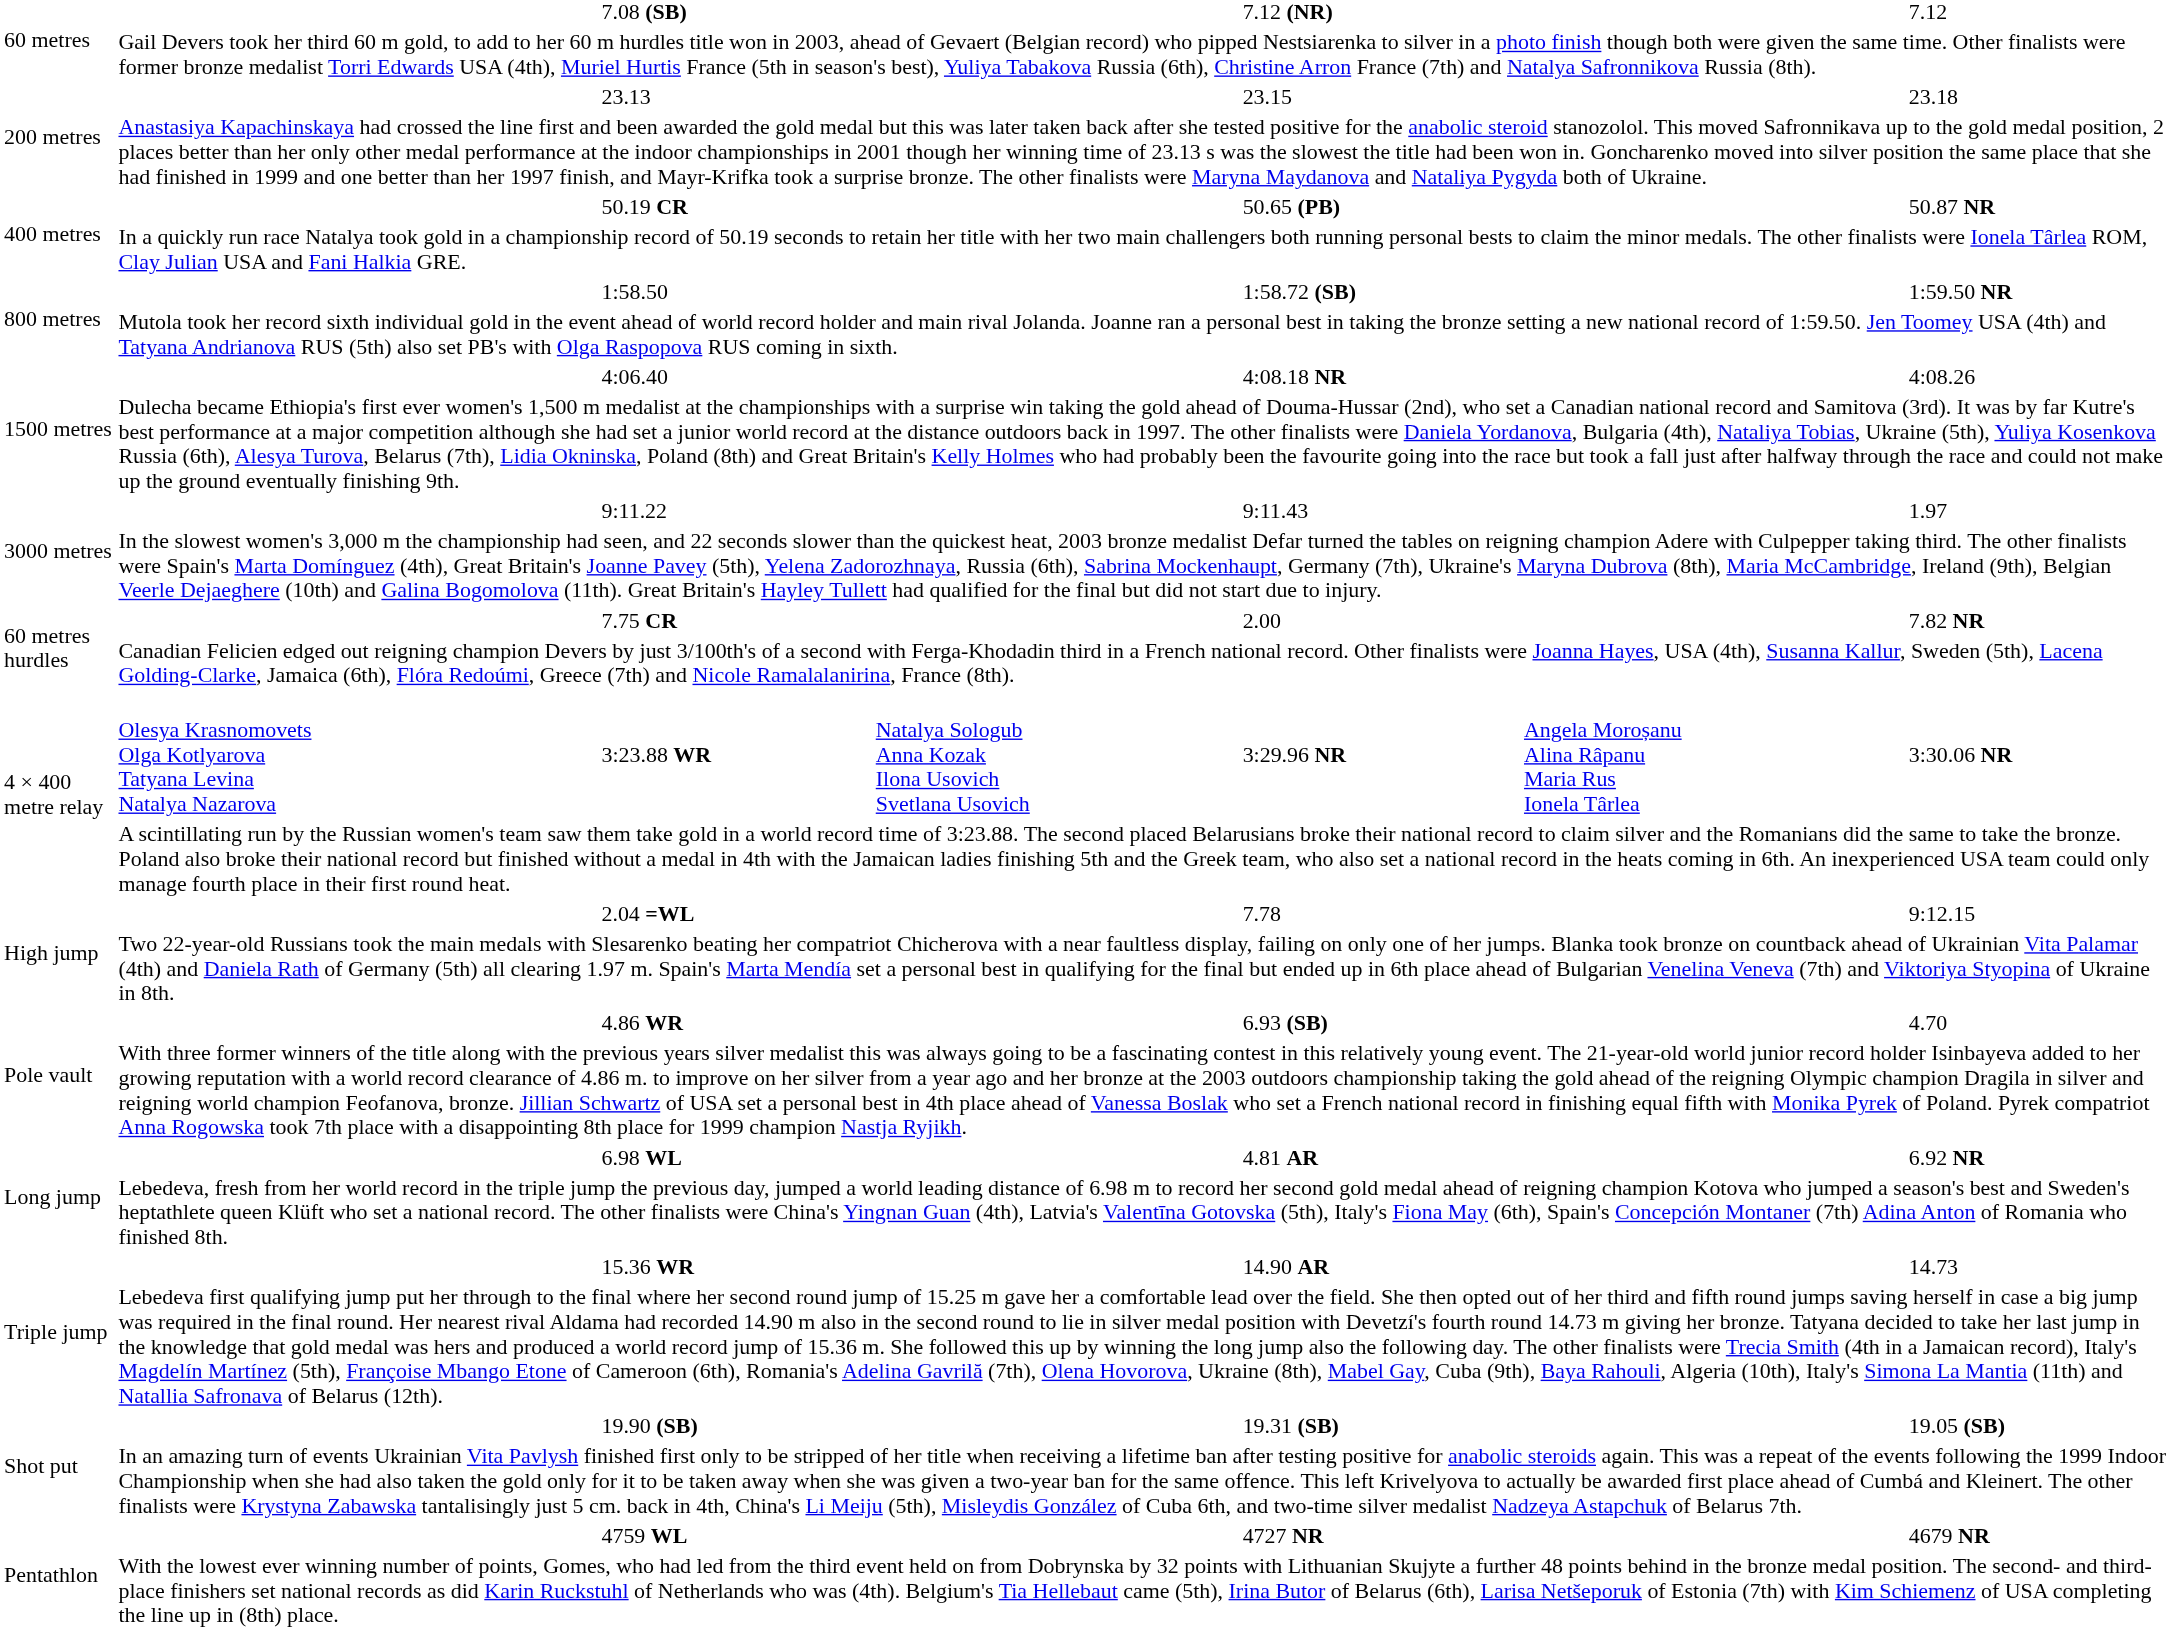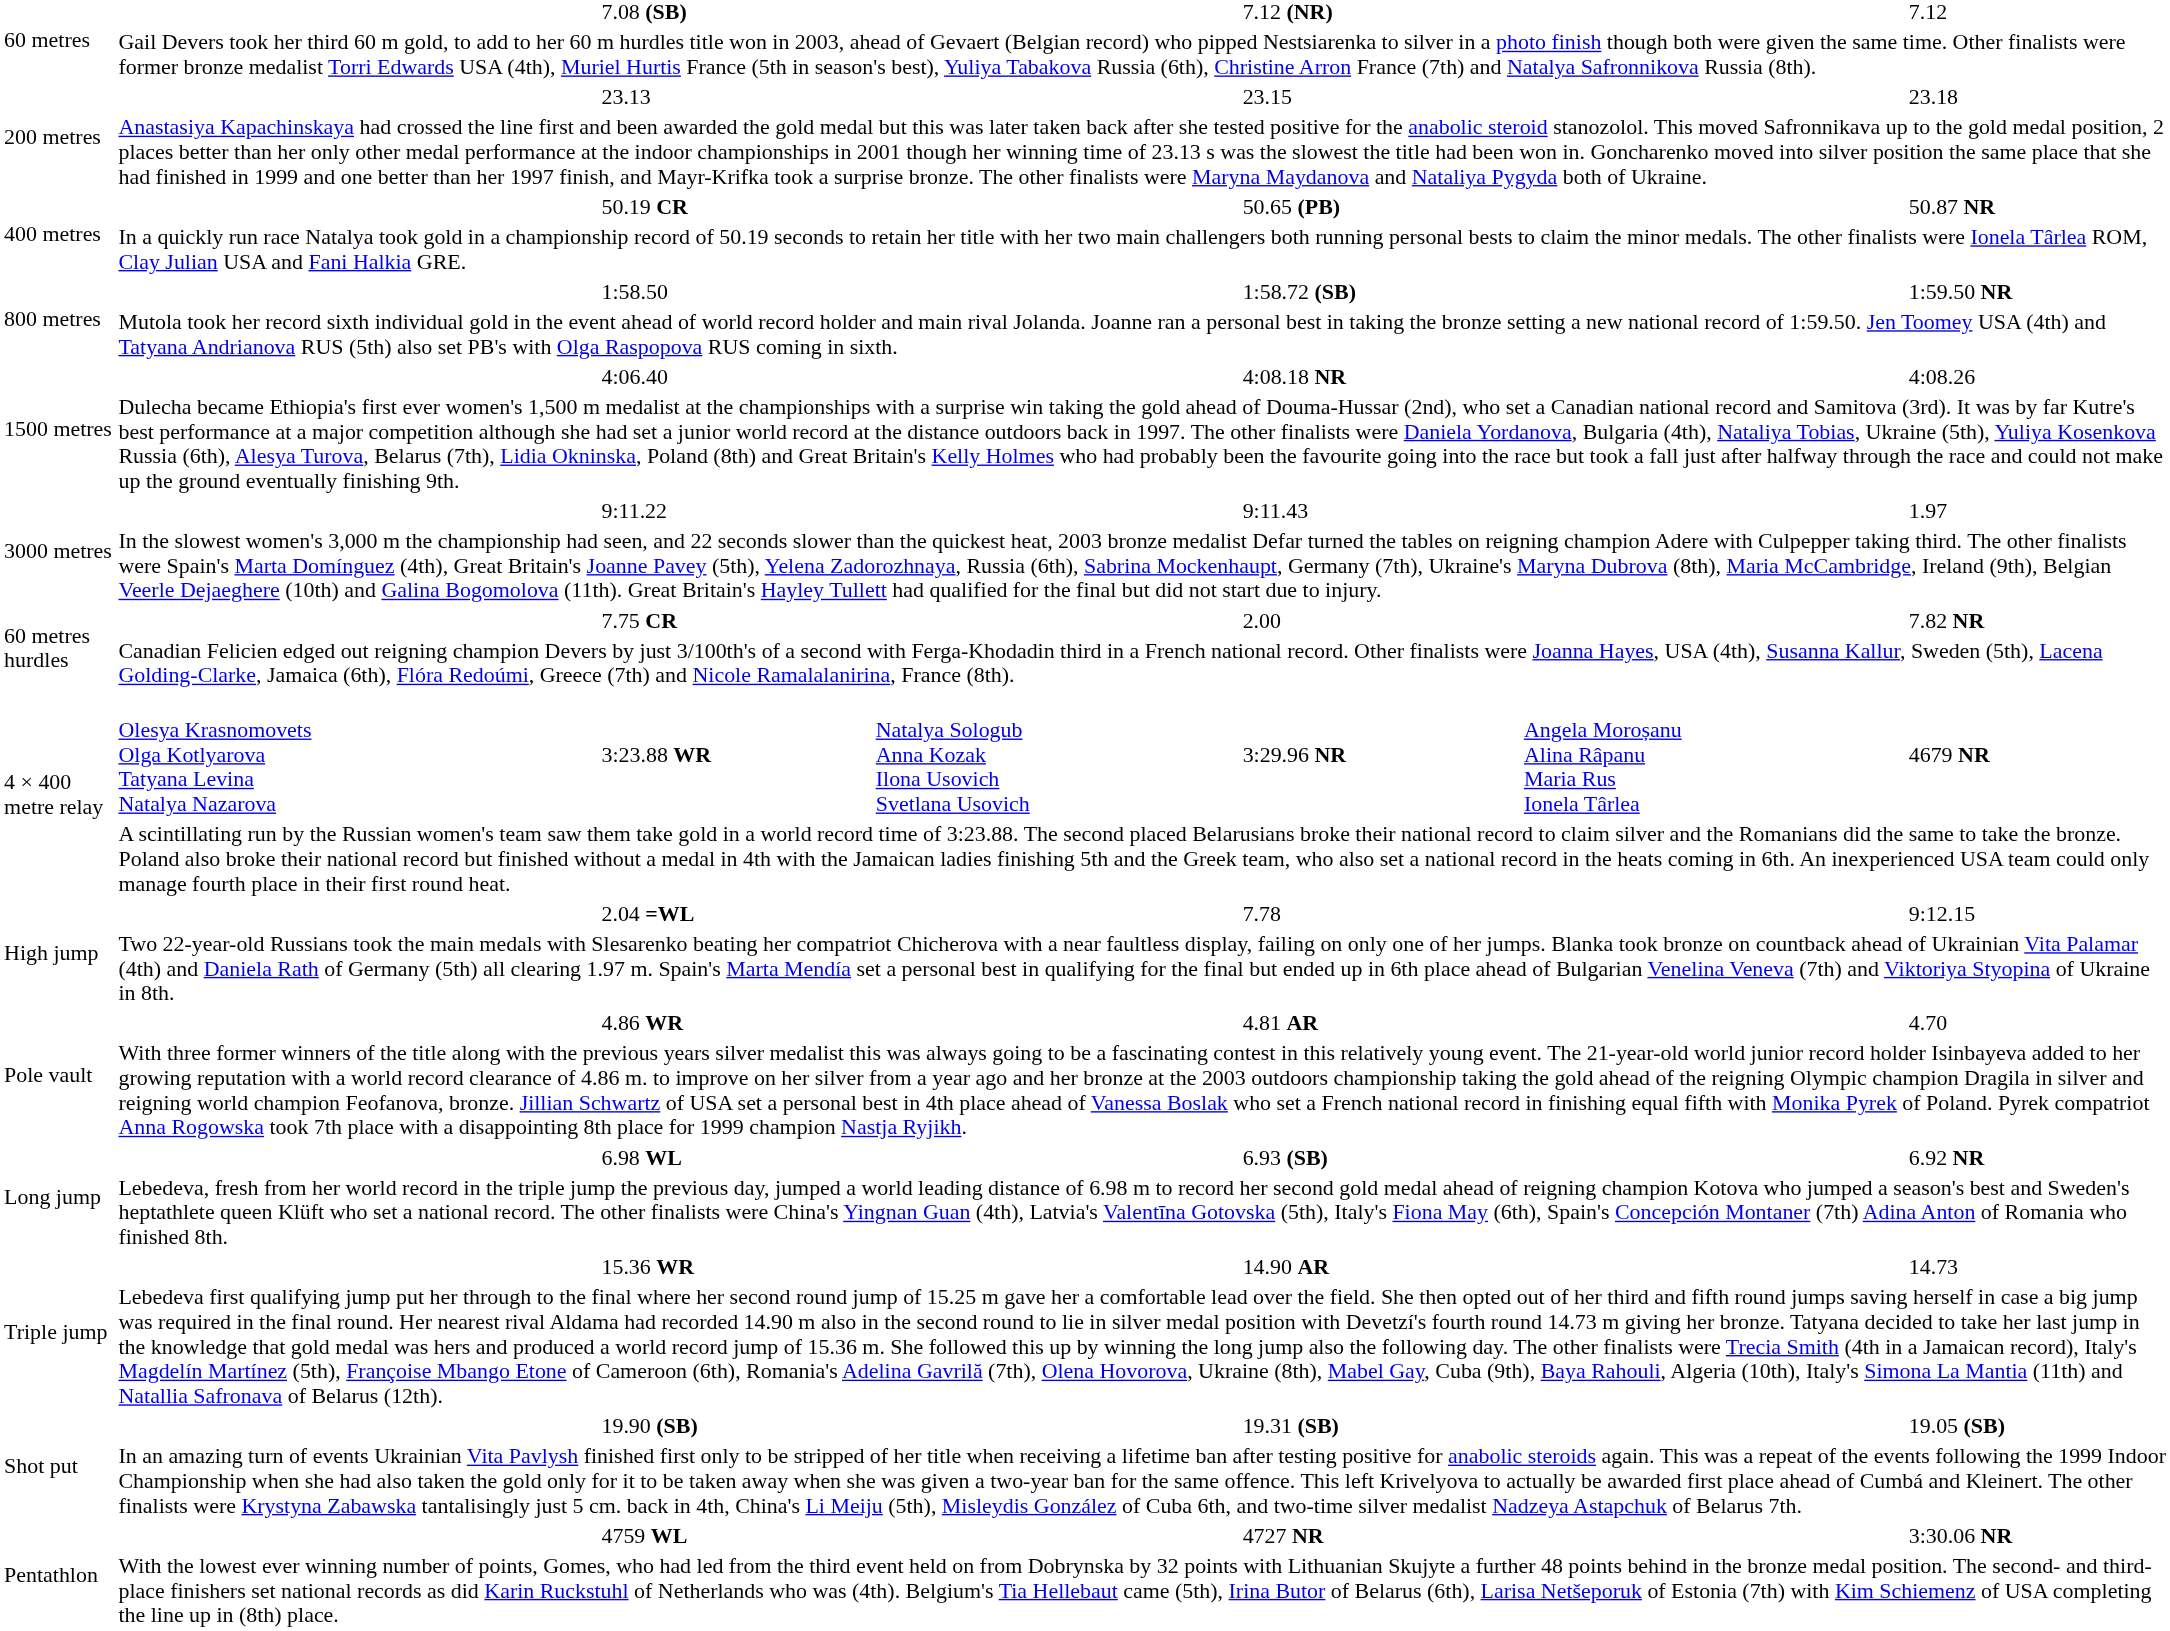 <table>
 <tr>
 <td rowspan=2>60 metres <br></td>
 <td></td>
 <td>7.08 <strong>(SB)</strong></td>
 <td></td>
 <td>7.12 <strong>(NR)</strong></td>
 <td></td>
 <td>7.12</td>
 </tr>
 <tr>
 <td colspan=6>Gail Devers took her third 60 m gold, to add to her 60 m hurdles title won in 2003, ahead of Gevaert (Belgian record) who pipped Nestsiarenka to silver in a <a href='#'>photo finish</a> though both were given the same time. Other finalists were former bronze medalist <a href='#'>Torri Edwards</a> USA (4th), <a href='#'>Muriel Hurtis</a> France (5th in season's best), <a href='#'>Yuliya Tabakova</a> Russia (6th), <a href='#'>Christine Arron</a> France (7th) and <a href='#'>Natalya Safronnikova</a> Russia (8th).</td>
 </tr>
 <tr>
 <td rowspan=2>200 metres <br></td>
 <td></td>
 <td>23.13</td>
 <td></td>
 <td>23.15</td>
 <td></td>
 <td>23.18</td>
 </tr>
 <tr>
 <td colspan=6><a href='#'>Anastasiya Kapachinskaya</a> had crossed the line first and been awarded the gold medal but this was later taken back after she tested positive for the <a href='#'>anabolic steroid</a> stanozolol. This moved Safronnikava up to the gold medal position, 2 places better than her only other medal performance at the indoor championships in 2001 though her winning time of 23.13 s was the slowest the title had been won in. Goncharenko moved into silver position the same place that she had finished in 1999 and one better than her 1997 finish, and Mayr-Krifka took a surprise bronze. The other finalists were <a href='#'>Maryna Maydanova</a> and <a href='#'>Nataliya Pygyda</a> both of Ukraine.</td>
 </tr>
 <tr>
 <td rowspan=2>400 metres <br></td>
 <td></td>
 <td>50.19 <strong>CR</strong></td>
 <td></td>
 <td>50.65 <strong>(PB)</strong></td>
 <td></td>
 <td>50.87 <strong>NR</strong></td>
 </tr>
 <tr>
 <td colspan=6>In a quickly run race Natalya took gold in a championship record of 50.19 seconds to retain her title with her two main challengers both running personal bests to claim the minor medals. The other finalists were <a href='#'>Ionela Târlea</a> ROM, <a href='#'>Clay Julian</a> USA and <a href='#'>Fani Halkia</a> GRE.</td>
 </tr>
 <tr>
 <td rowspan=2>800 metres <br></td>
 <td></td>
 <td>1:58.50</td>
 <td></td>
 <td>1:58.72 <strong>(SB)</strong></td>
 <td></td>
 <td>1:59.50 <strong>NR</strong></td>
 </tr>
 <tr>
 <td colspan=6>Mutola took her record sixth individual gold in the event ahead of world record holder and main rival Jolanda. Joanne ran a personal best in taking the bronze setting a new national record of 1:59.50. <a href='#'>Jen Toomey</a> USA (4th) and <a href='#'>Tatyana Andrianova</a> RUS (5th) also set PB's with <a href='#'>Olga Raspopova</a> RUS coming in sixth.</td>
 </tr>
 <tr>
 <td rowspan=2>1500 metres <br></td>
 <td></td>
 <td>4:06.40</td>
 <td></td>
 <td>4:08.18 <strong>NR</strong></td>
 <td></td>
 <td>4:08.26</td>
 </tr>
 <tr>
 <td colspan=6>Dulecha became Ethiopia's first ever women's 1,500 m medalist at the championships with a surprise win taking the gold ahead of Douma-Hussar (2nd), who set a Canadian national record and Samitova (3rd). It was by far Kutre's best performance at a major competition although she had set a junior world record at the distance outdoors back in 1997. The other finalists were <a href='#'>Daniela Yordanova</a>, Bulgaria (4th), <a href='#'>Nataliya Tobias</a>, Ukraine (5th), <a href='#'>Yuliya Kosenkova</a> Russia (6th), <a href='#'>Alesya Turova</a>, Belarus (7th), <a href='#'>Lidia Okninska</a>, Poland (8th) and Great Britain's <a href='#'>Kelly Holmes</a> who had probably been the favourite going into the race but took a fall just after halfway through the race and could not make up the ground eventually finishing 9th.</td>
 </tr>
 <tr>
 <td rowspan=2>3000 metres <br></td>
 <td></td>
 <td>9:11.22</td>
 <td></td>
 <td>9:11.43</td>
 <td></td>
 <td>1.97</td>
 </tr>
 <tr>
 <td colspan=6>In the slowest women's 3,000 m the championship had seen, and 22 seconds slower than the quickest heat, 2003 bronze medalist Defar turned the tables on reigning champion Adere with Culpepper taking third. The other finalists were Spain's <a href='#'>Marta Domínguez</a> (4th), Great Britain's <a href='#'>Joanne Pavey</a> (5th), <a href='#'>Yelena Zadorozhnaya</a>, Russia (6th), <a href='#'>Sabrina Mockenhaupt</a>, Germany (7th), Ukraine's <a href='#'>Maryna Dubrova</a> (8th), <a href='#'>Maria McCambridge</a>, Ireland (9th), Belgian <a href='#'>Veerle Dejaeghere</a> (10th) and <a href='#'>Galina Bogomolova</a> (11th).  Great Britain's <a href='#'>Hayley Tullett</a> had qualified for the final but did not start due to injury.</td>
 </tr>
 <tr>
 <td rowspan=2>60 metres hurdles <br></td>
 <td></td>
 <td>7.75 <strong>CR</strong></td>
 <td></td>
 <td>2.00</td>
 <td></td>
 <td>7.82 <strong>NR</strong></td>
 </tr>
 <tr>
 <td colspan=6>Canadian Felicien edged out reigning champion Devers by just 3/100th's of a second with Ferga-Khodadin third in a French national record. Other finalists were <a href='#'>Joanna Hayes</a>, USA (4th), <a href='#'>Susanna Kallur</a>, Sweden (5th), <a href='#'>Lacena Golding-Clarke</a>, Jamaica (6th), <a href='#'>Flóra Redoúmi</a>, Greece (7th) and <a href='#'>Nicole Ramalalanirina</a>, France (8th).</td>
 </tr>
 <tr>
 <td rowspan=2>4 × 400 metre relay <br></td>
 <td><br><a href='#'>Olesya Krasnomovets</a><br><a href='#'>Olga Kotlyarova</a><br><a href='#'>Tatyana Levina</a><br><a href='#'>Natalya Nazarova</a></td>
 <td>3:23.88 <strong>WR</strong></td>
 <td><br><a href='#'>Natalya Sologub</a><br><a href='#'>Anna Kozak</a><br><a href='#'>Ilona Usovich</a><br><a href='#'>Svetlana Usovich</a></td>
 <td>3:29.96 <strong>NR</strong></td>
 <td><br><a href='#'>Angela Moroșanu</a><br><a href='#'>Alina Râpanu</a><br><a href='#'>Maria Rus</a><br><a href='#'>Ionela Târlea</a></td>
-<td>3:30.06 <strong>NR</strong></td>
+<td>4679 <strong>NR</strong></td>
 </tr>
 <tr>
 <td colspan=6>A scintillating run by the Russian women's team saw them take gold in a world record time of 3:23.88. The second placed Belarusians broke their national record to claim silver and the Romanians did the same to take the bronze. Poland also broke their national record but finished without a medal in 4th with the Jamaican ladies finishing 5th and the Greek team, who also set a national record in the heats coming in 6th. An inexperienced USA team could only manage fourth place in their first round heat.</td>
 </tr>
 <tr>
 <td rowspan=2>High jump <br></td>
 <td></td>
 <td>2.04 <strong>=WL</strong></td>
 <td></td>
 <td>7.78</td>
 <td></td>
 <td>9:12.15</td>
 </tr>
 <tr>
 <td colspan=6>Two 22-year-old Russians took the main medals with Slesarenko beating her compatriot Chicherova with a near faultless display, failing on only one of her jumps. Blanka took bronze on countback ahead of Ukrainian <a href='#'>Vita Palamar</a> (4th) and  <a href='#'>Daniela Rath</a> of Germany (5th) all clearing 1.97 m. Spain's <a href='#'>Marta Mendía</a> set a personal best in qualifying for the final but ended up in 6th place ahead of Bulgarian <a href='#'>Venelina Veneva</a> (7th) and <a href='#'>Viktoriya Styopina</a> of Ukraine in 8th.</td>
 </tr>
 <tr>
 <td rowspan=2>Pole vault <br></td>
 <td></td>
 <td>4.86 <strong>WR</strong></td>
 <td></td>
-<td>6.93 <strong>(SB)</strong></td>
+<td>4.81 <strong>AR</strong></td>
 <td></td>
 <td>4.70</td>
 </tr>
 <tr>
 <td colspan=6>With three former winners of the title along with the previous years silver medalist this was always going to be a fascinating contest in this relatively young event. The 21-year-old world junior record holder Isinbayeva added to her growing reputation with a world record clearance of 4.86 m. to improve on her silver from a year ago and her bronze at the 2003 outdoors championship taking the gold ahead of the reigning Olympic champion Dragila in silver and reigning world champion Feofanova, bronze. <a href='#'>Jillian Schwartz</a> of USA set a personal best in 4th place ahead of <a href='#'>Vanessa Boslak</a> who set a French national record in finishing equal fifth with <a href='#'>Monika Pyrek</a> of Poland. Pyrek compatriot <a href='#'>Anna Rogowska</a> took 7th place with a disappointing 8th place for 1999 champion <a href='#'>Nastja Ryjikh</a>.</td>
 </tr>
 <tr>
 <td rowspan=2>Long jump <br></td>
 <td></td>
 <td>6.98 <strong>WL</strong></td>
 <td></td>
-<td>4.81 <strong>AR</strong></td>
+<td>6.93 <strong>(SB)</strong></td>
 <td></td>
 <td>6.92 <strong>NR</strong></td>
 </tr>
 <tr>
 <td colspan=6>Lebedeva, fresh from her world record in the triple jump the previous day, jumped a world leading distance of 6.98 m to record her second gold medal ahead of reigning champion Kotova who jumped a season's best and Sweden's heptathlete queen Klüft who set a national record. The other finalists were China's <a href='#'>Yingnan Guan</a> (4th), Latvia's <a href='#'>Valentīna Gotovska</a> (5th), Italy's <a href='#'>Fiona May</a> (6th), Spain's <a href='#'>Concepción Montaner</a> (7th) <a href='#'>Adina Anton</a> of Romania who finished 8th.</td>
 </tr>
 <tr>
 <td rowspan=2>Triple jump <br></td>
 <td></td>
 <td>15.36 <strong>WR</strong></td>
 <td></td>
 <td>14.90 <strong>AR</strong></td>
 <td></td>
 <td>14.73</td>
 </tr>
 <tr>
 <td colspan=6>Lebedeva first qualifying jump put her through to the final where her second round jump of 15.25 m gave her a comfortable lead over the field. She then opted out of her third and fifth round jumps saving herself in case a big jump was required in the final round. Her nearest rival Aldama had recorded 14.90 m also in the second round to lie in silver medal position with Devetzí's fourth round 14.73 m giving her bronze. Tatyana decided to take her last jump in the knowledge that gold medal was hers and produced a world record jump of 15.36 m. She followed this up by winning the long jump also the following day. The other finalists were <a href='#'>Trecia Smith</a> (4th in a Jamaican record), Italy's <a href='#'>Magdelín Martínez</a> (5th), <a href='#'>Françoise Mbango Etone</a> of Cameroon (6th), Romania's <a href='#'>Adelina Gavrilă</a> (7th), <a href='#'>Olena Hovorova</a>, Ukraine (8th), <a href='#'>Mabel Gay</a>, Cuba (9th), <a href='#'>Baya Rahouli</a>, Algeria (10th), Italy's <a href='#'>Simona La Mantia</a> (11th) and <a href='#'>Natallia Safronava</a> of Belarus (12th).</td>
 </tr>
 <tr>
 <td rowspan=2>Shot put <br></td>
 <td></td>
 <td>19.90 <strong>(SB)</strong></td>
 <td></td>
 <td>19.31 <strong>(SB)</strong></td>
 <td></td>
 <td>19.05 <strong>(SB)</strong></td>
 </tr>
 <tr>
 <td colspan=6>In an amazing turn of events Ukrainian <a href='#'>Vita Pavlysh</a> finished first only to be stripped of her title when receiving a lifetime ban after testing positive for <a href='#'>anabolic steroids</a> again. This was a repeat of the events following the 1999 Indoor Championship when she had also taken the gold only for it to be taken away when she was given a two-year ban for the same offence. This left Krivelyova to actually be awarded first place ahead of Cumbá and Kleinert. The other finalists were <a href='#'>Krystyna Zabawska</a> tantalisingly just 5 cm. back in 4th, China's <a href='#'>Li Meiju</a> (5th), <a href='#'>Misleydis González</a> of Cuba 6th, and two-time silver medalist <a href='#'>Nadzeya Astapchuk</a> of Belarus 7th.</td>
 </tr>
 <tr>
 <td rowspan=2>Pentathlon <br></td>
 <td></td>
 <td>4759 <strong>WL</strong></td>
 <td></td>
 <td>4727 <strong>NR</strong></td>
 <td></td>
-<td>4679 <strong>NR</strong></td>
+<td>3:30.06 <strong>NR</strong></td>
 </tr>
 <tr>
 <td colspan=6>With the lowest ever winning number of points, Gomes, who had led from the third event held on from Dobrynska by 32 points with Lithuanian Skujyte a further 48 points behind in the bronze medal position. The second- and third-place finishers set national records as did <a href='#'>Karin Ruckstuhl</a> of Netherlands who was (4th). Belgium's <a href='#'>Tia Hellebaut</a> came (5th), <a href='#'>Irina Butor</a> of Belarus (6th), <a href='#'>Larisa Netšeporuk</a> of Estonia (7th) with <a href='#'>Kim Schiemenz</a> of USA completing the line up in (8th) place.</td>
 </tr>
 </table>
